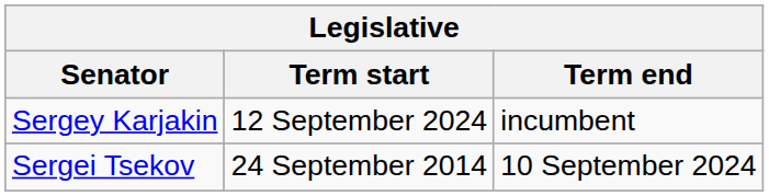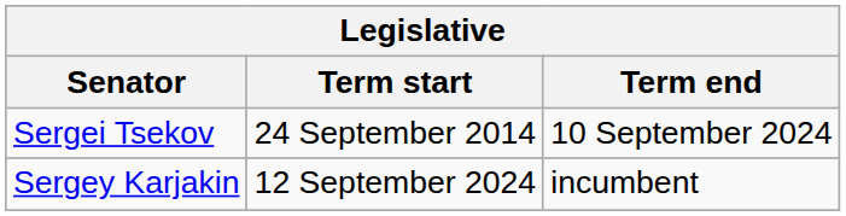 <table class="wikitable sortable">
 <tr>
 <th colspan=3>Legislative</th>
 </tr>
 <tr>
 <th>Senator</th>
 <th>Term start</th>
 <th>Term end</th>
 </tr>
 <tr>
+<td><a href='#'>Sergei Tsekov</a></td>
+<td>24 September 2014</td>
+<td>10 September 2024</td>
+</tr>
+<tr>
 <td><a href='#'>Sergey Karjakin</a></td>
 <td>12 September 2024</td>
 <td>incumbent</td>
 </tr>
-<tr>
-<td><a href='#'>Sergei Tsekov</a></td>
-<td>24 September 2014</td>
-<td>10 September 2024</td>
-</tr>
 </table>
